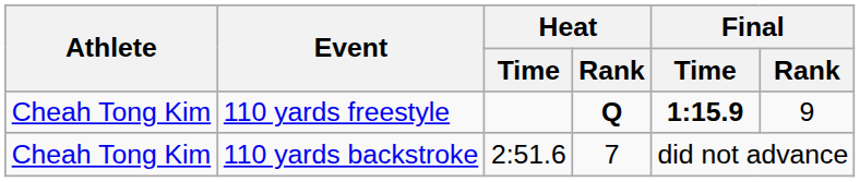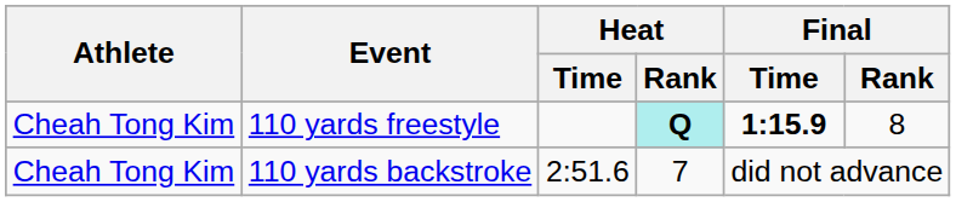 <table class=wikitable style="font-size:90%">
 <tr>
 <th rowspan=2>Athlete</th>
 <th rowspan=2>Event</th>
 <th colspan=2>Heat</th>
 <th colspan=2>Final</th>
 </tr>
 <tr>
 <th>Time</th>
 <th>Rank</th>
 <th>Time</th>
 <th>Rank</th>
 </tr>
 <tr align=center>
 <td align=left><a href='#'>Cheah Tong Kim</a></td>
 <td align=left><a href='#'>110 yards freestyle</a></td>
 <td></td>
-<td><strong>Q</strong></td>
+<td style="background: paleturquoise;"><strong>Q</strong></td>
 <td><strong>1:15.9</strong></td>
-<td>9</td>
+<td>8</td>
 </tr>
 <tr align=center>
 <td align=left><a href='#'>Cheah Tong Kim</a></td>
 <td align=left><a href='#'>110 yards backstroke</a></td>
 <td>2:51.6</td>
 <td>7</td>
 <td colspan=2>did not advance</td>
 </tr>
 </table>
